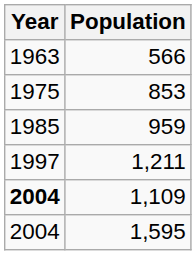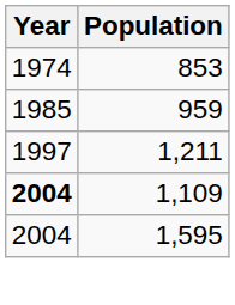 <table class="wikitable" style="line-height:1.1em;">
 <tr>
 <th>Year</th>
 <th>Population</th>
 </tr>
 <tr align="right">
-<td>1963</td>
-<td>566</td>
-</tr>
-<tr align="right">
-<td>1975</td>
+<td>1974</td>
 <td>853</td>
 </tr>
 <tr align="right">
 <td>1985</td>
 <td>959</td>
 </tr>
 <tr align="right">
 <td>1997</td>
 <td>1,211</td>
 </tr>
 <tr align="right">
 <td><strong>2004</strong></td>
 <td>1,109</td>
 </tr>
 <tr align="right">
 <td>2004</td>
 <td>1,595</td>
 </tr>
 </table>
